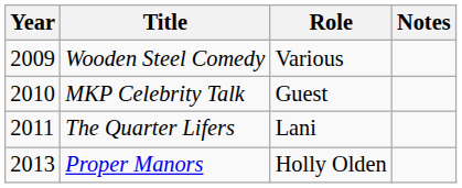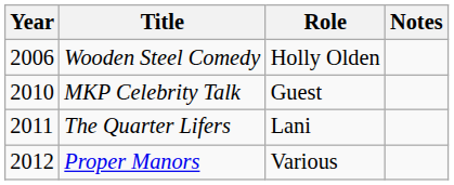 <table class="wikitable sortable">
 <tr>
 <th class="unsortable">Year</th>
 <th class="unsortable">Title</th>
 <th class="unsortable">Role</th>
 <th class="unsortable">Notes</th>
 </tr>
 <tr>
-<td>2009</td>
+<td>2006</td>
 <td><em>Wooden Steel Comedy</em></td>
-<td>Various</td>
+<td>Holly Olden</td>
 <td></td>
 </tr>
 <tr>
 <td>2010</td>
 <td><em> MKP Celebrity Talk</em></td>
 <td>Guest</td>
 <td></td>
 </tr>
 <tr>
 <td>2011</td>
 <td><em>The Quarter Lifers</em></td>
 <td>Lani</td>
 <td></td>
 </tr>
 <tr>
-<td>2013</td>
+<td>2012</td>
 <td><em><a href='#'>Proper Manors</a></em></td>
-<td>Holly Olden</td>
+<td>Various</td>
 <td></td>
 </tr>
 </table>
